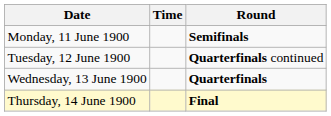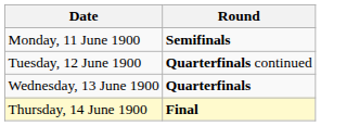 <table class="wikitable">
 <tr>
 <th>Date</th>
-<th>Time</th>
 <th>Round</th>
 </tr>
 <tr>
 <td>Monday, 11 June 1900</td>
-<td></td>
 <td><strong>Semifinals</strong></td>
 </tr>
 <tr>
 <td>Tuesday, 12 June 1900</td>
-<td></td>
 <td><strong>Quarterfinals</strong> continued</td>
 </tr>
 <tr>
 <td>Wednesday, 13 June 1900</td>
-<td></td>
 <td><strong>Quarterfinals</strong></td>
 </tr>
 <tr style=background:lemonchiffon>
 <td>Thursday, 14 June 1900</td>
-<td></td>
 <td><strong>Final</strong></td>
 </tr>
 </table>
